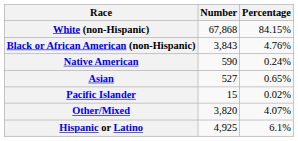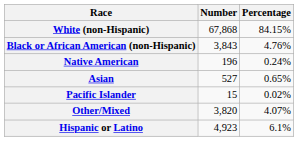 <table class="wikitable" style="text-align:right">
 <tr>
 <th scope="col">Race</th>
 <th scope="col">Number</th>
 <th scope="col">Percentage</th>
 </tr>
 <tr>
 <th scope="row"><a href='#'>White</a> (non-Hispanic)</th>
 <td>67,868</td>
 <td>84.15%</td>
 </tr>
 <tr>
 <th scope="row"><a href='#'>Black or African American</a> (non-Hispanic)</th>
 <td>3,843</td>
 <td>4.76%</td>
 </tr>
 <tr>
 <th scope="row"><a href='#'>Native American</a></th>
-<td>590</td>
+<td>196</td>
 <td>0.24%</td>
 </tr>
 <tr>
 <th scope="row"><a href='#'>Asian</a></th>
 <td>527</td>
 <td>0.65%</td>
 </tr>
 <tr>
 <th scope="row"><a href='#'>Pacific Islander</a></th>
 <td>15</td>
 <td>0.02%</td>
 </tr>
 <tr>
 <th scope="row"><a href='#'>Other/Mixed</a></th>
 <td>3,820</td>
 <td>4.07%</td>
 </tr>
 <tr>
 <th scope="row"><a href='#'>Hispanic</a> or <a href='#'>Latino</a></th>
-<td>4,925</td>
+<td>4,923</td>
 <td>6.1%</td>
 </tr>
 </table>
